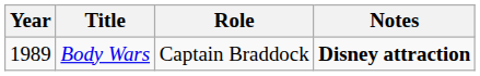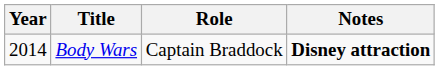 <table class="wikitable sortable">
 <tr>
 <th>Year</th>
 <th>Title</th>
 <th>Role</th>
 <th class="unsortable">Notes</th>
 </tr>
 <tr>
-<td>1989</td>
+<td>2014</td>
 <td><em><a href='#'>Body Wars</a></em></td>
 <td>Captain Braddock</td>
 <td><strong>Disney attraction</strong></td>
 </tr>
 </table>
